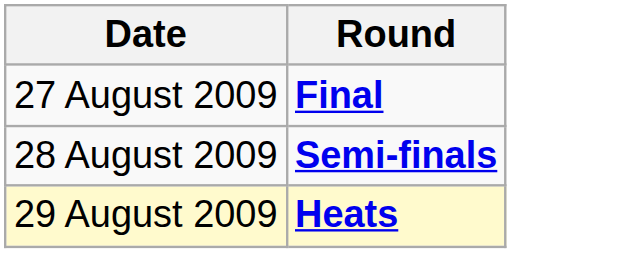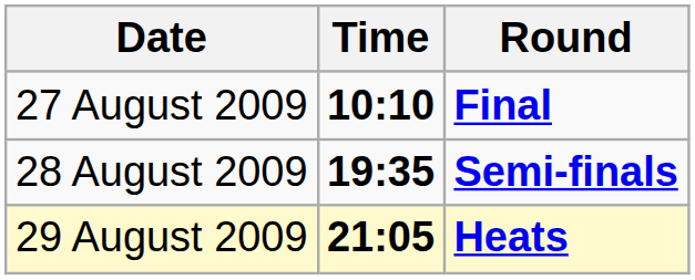 <table class="wikitable">
 <tr>
 <th>Date</th>
+<th>Time</th>
 <th>Round</th>
 </tr>
 <tr>
 <td>27 August 2009</td>
+<td><strong>10:10</strong></td>
 <td><strong><a href='#'>Final</a></strong></td>
 </tr>
 <tr>
 <td>28 August 2009</td>
+<td><strong>19:35</strong></td>
 <td><strong><a href='#'>Semi-finals</a></strong></td>
 </tr>
 <tr style=background:lemonchiffon>
 <td>29 August 2009</td>
+<td><strong>21:05</strong></td>
 <td><strong><a href='#'>Heats</a></strong></td>
 </tr>
 </table>
